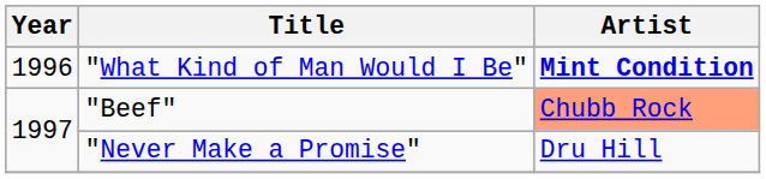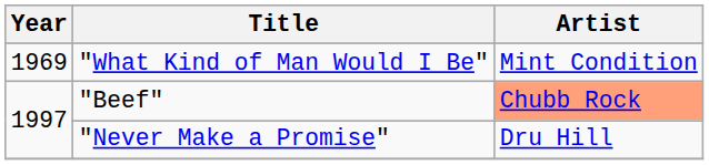 <table class="wikitable sortable">
 <tr>
 <th>Year</th>
 <th>Title</th>
 <th>Artist</th>
 </tr>
 <tr>
-<td>1996</td>
+<td>1969</td>
 <td>"<a href='#'>What Kind of Man Would I Be</a>"</td>
-<td><strong><a href='#'>Mint Condition</a></strong></td>
+<td><a href='#'>Mint Condition</a></td>
 </tr>
 <tr>
 <td rowspan="2">1997</td>
 <td>"Beef"</td>
 <td style="background: lightsalmon;"><a href='#'>Chubb Rock</a></td>
 </tr>
 <tr>
 <td>"<a href='#'>Never Make a Promise</a>"</td>
 <td><a href='#'>Dru Hill</a></td>
 </tr>
 <tr>
 </tr>
 </table>
